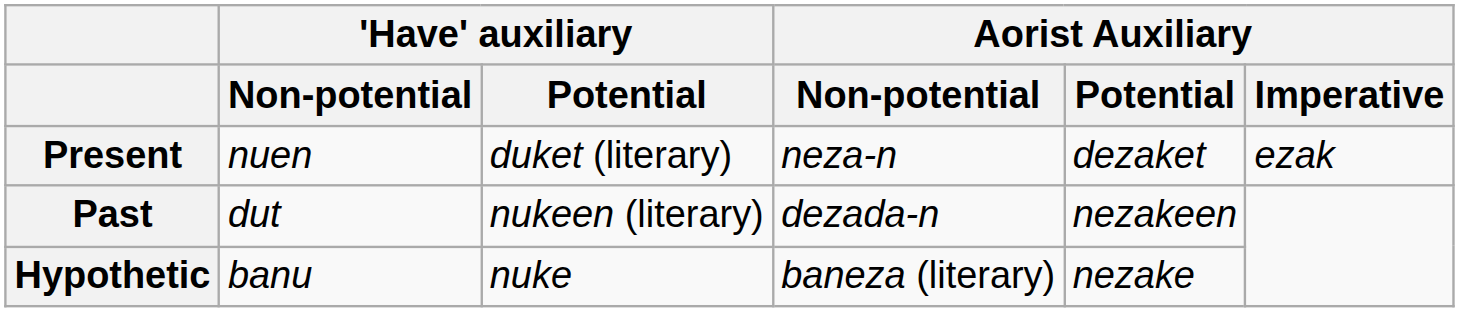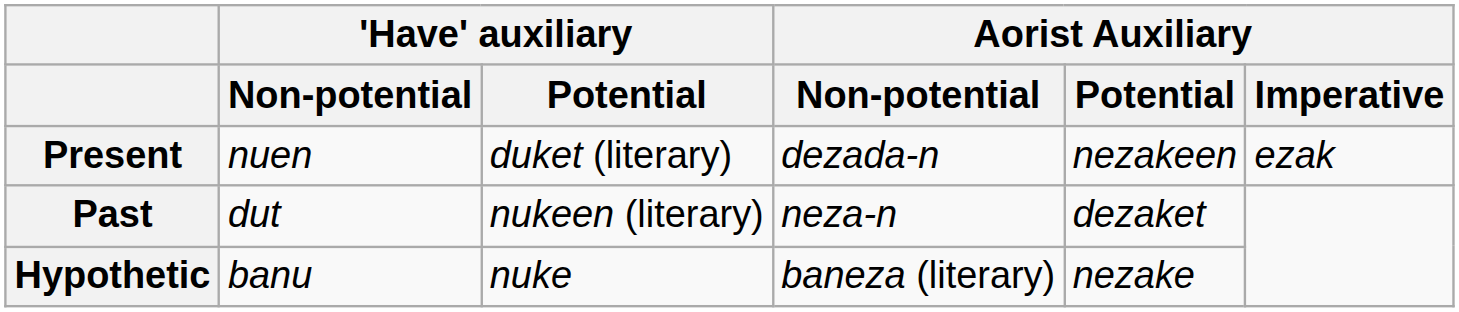 <table class="wikitable" style="margin: 1em auto 1em auto">
 <tr>
 <th align="center"></th>
 <th colspan=2 align="center">'Have' auxiliary</th>
 <th colspan=3 align="center">Aorist Auxiliary</th>
 </tr>
 <tr>
 <th align="center"></th>
 <th align="center">Non-potential</th>
 <th align="center">Potential</th>
 <th align="center">Non-potential</th>
 <th align="center">Potential</th>
 <th align="center">Imperative</th>
 </tr>
 <tr>
 <th>Present</th>
 <td><em>nuen</em></td>
 <td><em>duket</em> (literary)</td>
-<td><em>neza-n</em></td>
-<td><em>dezaket</em></td>
+<td><em>dezada-n</em></td>
+<td><em>nezakeen</em></td>
 <td><em>ezak</em></td>
 </tr>
 <tr>
 <th>Past</th>
 <td><em>dut</em></td>
 <td><em>nukeen</em> (literary)</td>
-<td><em>dezada-n</em></td>
-<td><em>nezakeen</em></td>
+<td><em>neza-n</em></td>
+<td><em>dezaket</em></td>
 <td rowspan=2></td>
 </tr>
 <tr>
 <th>Hypothetic</th>
 <td><em>banu</em></td>
 <td><em>nuke</em></td>
 <td><em>baneza</em> (literary)</td>
 <td><em>nezake</em></td>
 </tr>
 </table>
